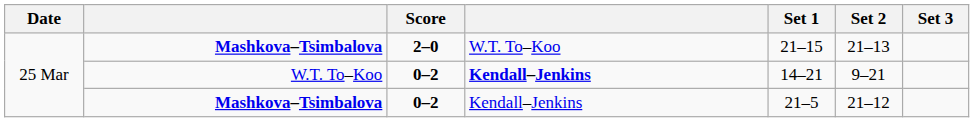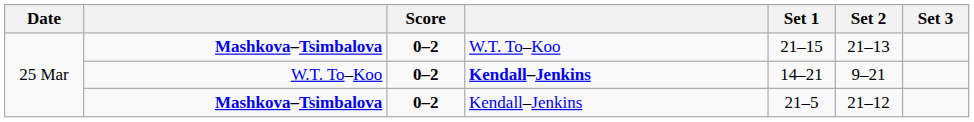 <table class="wikitable" style="text-align: center; font-size:90% ">
 <tr>
 <th width="60">Date</th>
 <th align="right" width="250"></th>
 <th width="60">Score</th>
 <th align="left" width="250"></th>
 <th width="50">Set 1</th>
 <th width="50">Set 2</th>
 <th width="50">Set 3</th>
 </tr>
 <tr>
 <td rowspan=3>25 Mar</td>
 <td align=right><strong><a href='#'>Mashkova</a>–<a href='#'>Tsimbalova</a> </strong></td>
-<td align=center><strong>2–0</strong></td>
+<td align=center><strong>0–2</strong></td>
 <td align=left> <a href='#'>W.T. To</a>–<a href='#'>Koo</a></td>
 <td>21–15</td>
 <td>21–13</td>
 <td></td>
 </tr>
 <tr>
 <td align=right><a href='#'>W.T. To</a>–<a href='#'>Koo</a> </td>
 <td align=center><strong>0–2</strong></td>
 <td align=left><strong> <a href='#'>Kendall</a>–<a href='#'>Jenkins</a></strong></td>
 <td>14–21</td>
 <td>9–21</td>
 <td></td>
 </tr>
 <tr>
 <td align=right><strong><a href='#'>Mashkova</a>–<a href='#'>Tsimbalova</a> </strong></td>
 <td align=center><strong>0–2</strong></td>
 <td align=left> <a href='#'>Kendall</a>–<a href='#'>Jenkins</a></td>
 <td>21–5</td>
 <td>21–12</td>
 <td></td>
 </tr>
 </table>
